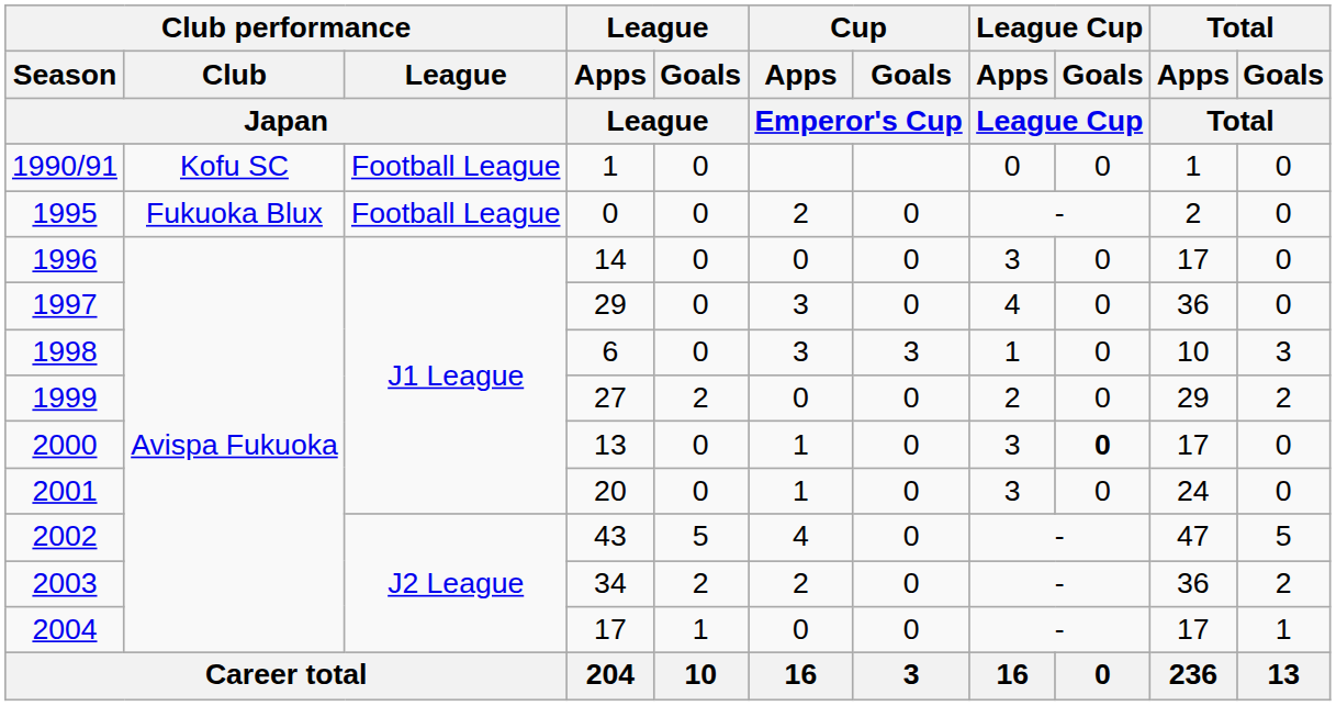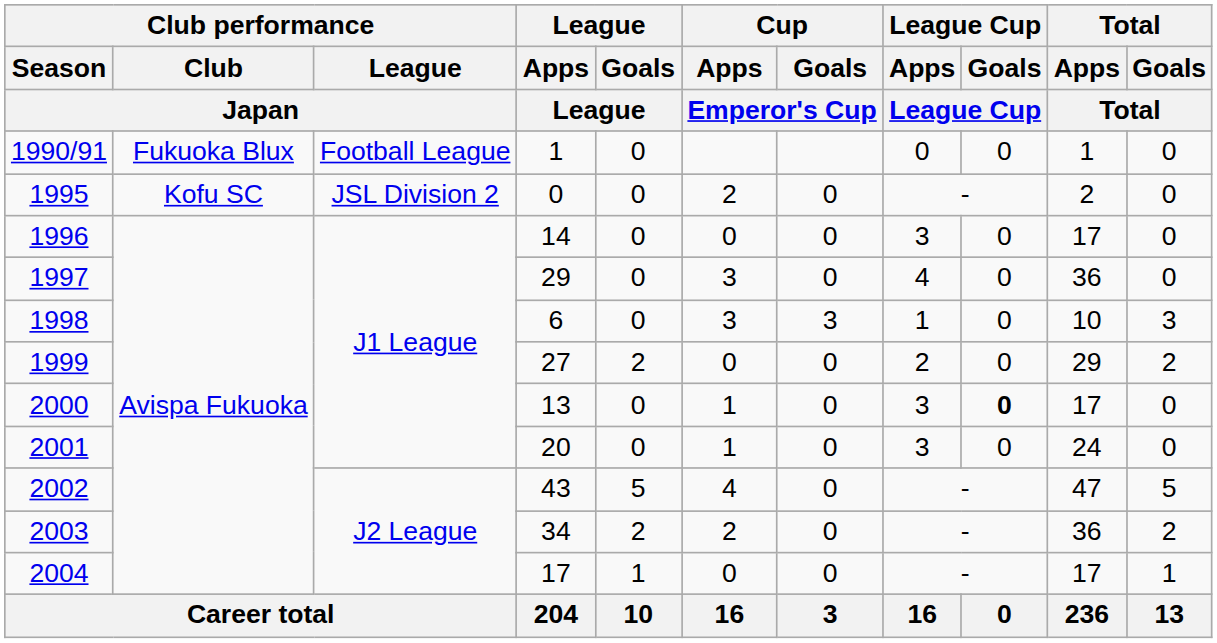 <table class="wikitable" style="text-align:center">
 <tr>
 <th colspan=3>Club performance</th>
 <th colspan=2>League</th>
 <th colspan=2>Cup</th>
 <th colspan=2>League Cup</th>
 <th colspan=2>Total</th>
 </tr>
 <tr>
 <th>Season</th>
 <th>Club</th>
 <th>League</th>
 <th>Apps</th>
 <th>Goals</th>
 <th>Apps</th>
 <th>Goals</th>
 <th>Apps</th>
 <th>Goals</th>
 <th>Apps</th>
 <th>Goals</th>
 </tr>
 <tr>
 <th colspan=3>Japan</th>
 <th colspan=2>League</th>
 <th colspan=2><a href='#'>Emperor's Cup</a></th>
 <th colspan=2><a href='#'>League Cup</a></th>
 <th colspan=2>Total</th>
 </tr>
 <tr>
 <td><a href='#'>1990/91</a></td>
-<td><a href='#'>Kofu SC</a></td>
+<td><a href='#'>Fukuoka Blux</a></td>
 <td><a href='#'>Football League</a></td>
 <td>1</td>
 <td>0</td>
 <td></td>
 <td></td>
 <td>0</td>
 <td>0</td>
 <td>1</td>
 <td>0</td>
 </tr>
 <tr>
 <td><a href='#'>1995</a></td>
-<td><a href='#'>Fukuoka Blux</a></td>
-<td><a href='#'>Football League</a></td>
+<td><a href='#'>Kofu SC</a></td>
+<td><a href='#'>JSL Division 2</a></td>
 <td>0</td>
 <td>0</td>
 <td>2</td>
 <td>0</td>
 <td colspan=2>-</td>
 <td>2</td>
 <td>0</td>
 </tr>
 <tr>
 <td><a href='#'>1996</a></td>
 <td rowspan=9><a href='#'>Avispa Fukuoka</a></td>
 <td rowspan=6><a href='#'>J1 League</a></td>
 <td>14</td>
 <td>0</td>
 <td>0</td>
 <td>0</td>
 <td>3</td>
 <td>0</td>
 <td>17</td>
 <td>0</td>
 </tr>
 <tr>
 <td><a href='#'>1997</a></td>
 <td>29</td>
 <td>0</td>
 <td>3</td>
 <td>0</td>
 <td>4</td>
 <td>0</td>
 <td>36</td>
 <td>0</td>
 </tr>
 <tr>
 <td><a href='#'>1998</a></td>
 <td>6</td>
 <td>0</td>
 <td>3</td>
 <td>3</td>
 <td>1</td>
 <td>0</td>
 <td>10</td>
 <td>3</td>
 </tr>
 <tr>
 <td><a href='#'>1999</a></td>
 <td>27</td>
 <td>2</td>
 <td>0</td>
 <td>0</td>
 <td>2</td>
 <td>0</td>
 <td>29</td>
 <td>2</td>
 </tr>
 <tr>
 <td><a href='#'>2000</a></td>
 <td>13</td>
 <td>0</td>
 <td>1</td>
 <td>0</td>
 <td>3</td>
 <td><strong>0</strong></td>
 <td>17</td>
 <td>0</td>
 </tr>
 <tr>
 <td><a href='#'>2001</a></td>
 <td>20</td>
 <td>0</td>
 <td>1</td>
 <td>0</td>
 <td>3</td>
 <td>0</td>
 <td>24</td>
 <td>0</td>
 </tr>
 <tr>
 <td><a href='#'>2002</a></td>
 <td rowspan=3><a href='#'>J2 League</a></td>
 <td>43</td>
 <td>5</td>
 <td>4</td>
 <td>0</td>
 <td colspan=2>-</td>
 <td>47</td>
 <td>5</td>
 </tr>
 <tr>
 <td><a href='#'>2003</a></td>
 <td>34</td>
 <td>2</td>
 <td>2</td>
 <td>0</td>
 <td colspan=2>-</td>
 <td>36</td>
 <td>2</td>
 </tr>
 <tr>
 <td><a href='#'>2004</a></td>
 <td>17</td>
 <td>1</td>
 <td>0</td>
 <td>0</td>
 <td colspan=2>-</td>
 <td>17</td>
 <td>1</td>
 </tr>
 <tr>
 <th colspan=3>Career total</th>
 <th>204</th>
 <th>10</th>
 <th>16</th>
 <th>3</th>
 <th>16</th>
 <th>0</th>
 <th>236</th>
 <th>13</th>
 </tr>
 </table>
